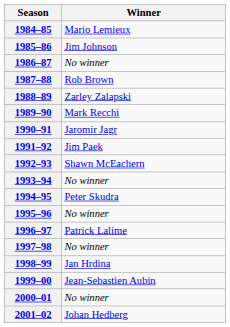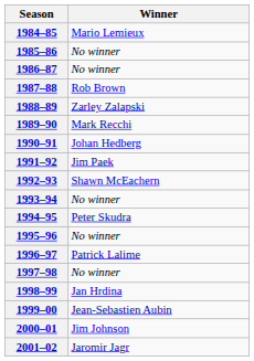 <table class="wikitable">
 <tr>
 <th scope="col" style="width:5em">Season</th>
 <th scope="col" style="width:15em">Winner</th>
 </tr>
 <tr>
 <th scope="row"><a href='#'>1984–85</a></th>
 <td><a href='#'>Mario Lemieux</a></td>
 </tr>
 <tr>
 <th scope="row"><a href='#'>1985–86</a></th>
-<td><a href='#'>Jim Johnson</a></td>
+<td><em>No winner</em></td>
 </tr>
 <tr>
 <th scope="row"><a href='#'>1986–87</a></th>
 <td><em>No winner</em></td>
 </tr>
 <tr>
 <th scope="row"><a href='#'>1987–88</a></th>
 <td><a href='#'>Rob Brown</a></td>
 </tr>
 <tr>
 <th scope="row"><a href='#'>1988–89</a></th>
 <td><a href='#'>Zarley Zalapski</a></td>
 </tr>
 <tr>
 <th scope="row"><a href='#'>1989–90</a></th>
 <td><a href='#'>Mark Recchi</a></td>
 </tr>
 <tr>
 <th scope="row"><a href='#'>1990–91</a></th>
-<td><a href='#'>Jaromir Jagr</a></td>
+<td><a href='#'>Johan Hedberg</a></td>
 </tr>
 <tr>
 <th scope="row"><a href='#'>1991–92</a></th>
 <td><a href='#'>Jim Paek</a></td>
 </tr>
 <tr>
 <th scope="row"><a href='#'>1992–93</a></th>
 <td><a href='#'>Shawn McEachern</a></td>
 </tr>
 <tr>
 <th scope="row"><a href='#'>1993–94</a></th>
 <td><em>No winner</em></td>
 </tr>
 <tr>
 <th scope="row"><a href='#'>1994–95</a></th>
 <td><a href='#'>Peter Skudra</a></td>
 </tr>
 <tr>
 <th scope="row"><a href='#'>1995–96</a></th>
 <td><em>No winner</em></td>
 </tr>
 <tr>
 <th scope="row"><a href='#'>1996–97</a></th>
 <td><a href='#'>Patrick Lalime</a></td>
 </tr>
 <tr>
 <th scope="row"><a href='#'>1997–98</a></th>
 <td><em>No winner</em></td>
 </tr>
 <tr>
 <th scope="row"><a href='#'>1998–99</a></th>
 <td><a href='#'>Jan Hrdina</a></td>
 </tr>
 <tr>
 <th scope="row"><a href='#'>1999–00</a></th>
 <td><a href='#'>Jean-Sebastien Aubin</a></td>
 </tr>
 <tr>
 <th scope="row"><a href='#'>2000–01</a></th>
-<td><em>No winner</em></td>
+<td><a href='#'>Jim Johnson</a></td>
 </tr>
 <tr>
 <th scope="row"><a href='#'>2001–02</a></th>
-<td><a href='#'>Johan Hedberg</a></td>
+<td><a href='#'>Jaromir Jagr</a></td>
 </tr>
 </table>
